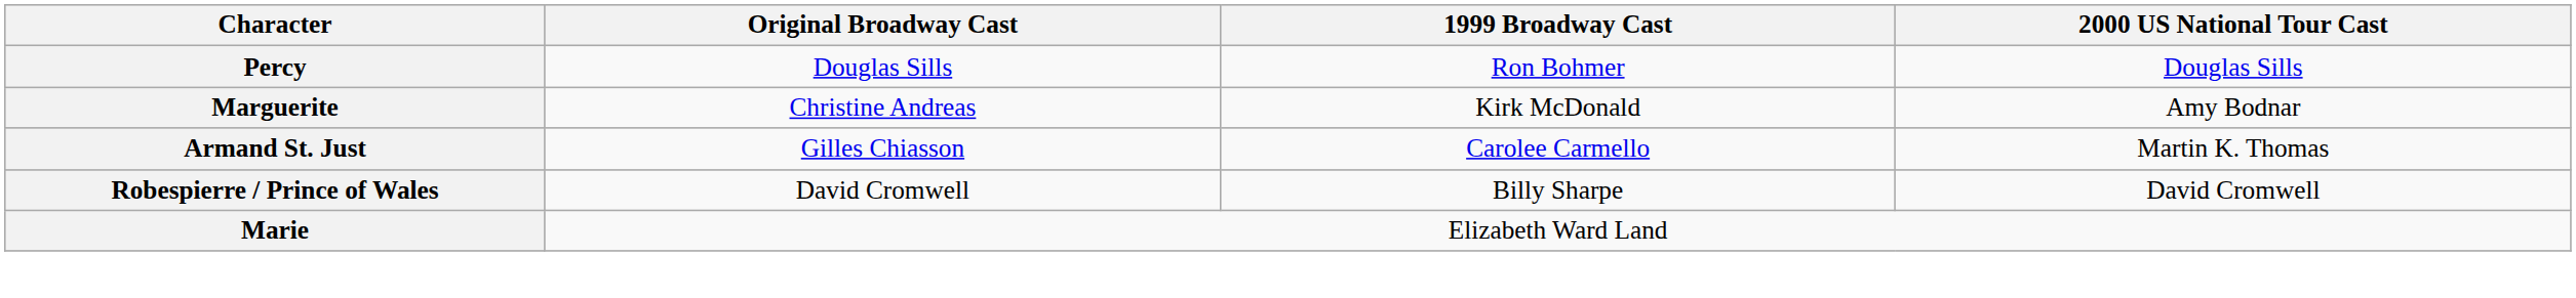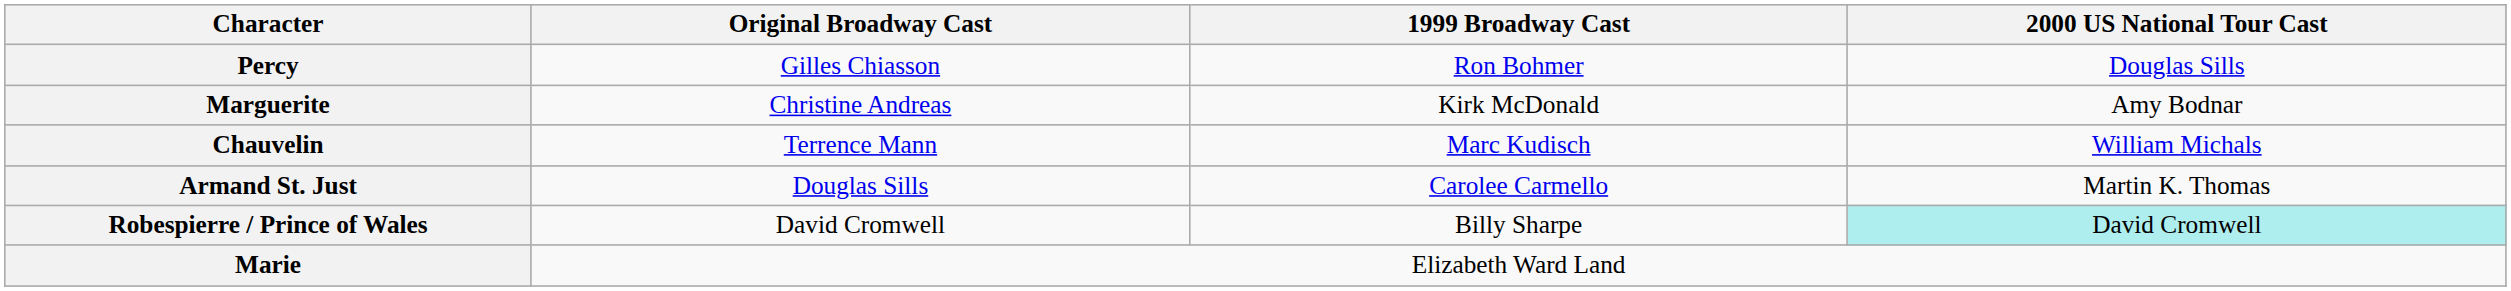 <table class="wikitable sortable" style="width:100%;">
 <tr>
 <th width="12%" scope="col" class="unsortable">Character</th>
 <th width="15%" scope="col" class="unsortable">Original Broadway Cast</th>
 <th width="15%" scope="col" class="unsortable">1999 Broadway Cast</th>
 <th width="15%" scope="col" class="unsortable">2000 US National Tour Cast</th>
 </tr>
 <tr>
 <th>Percy</th>
-<td colspan="1" style="text-align:center;"><a href='#'>Douglas Sills</a></td>
+<td style="text-align:center;"><a href='#'>Gilles Chiasson</a></td>
 <td style="text-align:center;"><a href='#'>Ron Bohmer</a></td>
 <td style="text-align:center;"><a href='#'>Douglas Sills</a></td>
 </tr>
 <tr>
 <th>Marguerite</th>
 <td style="text-align:center;"><a href='#'>Christine Andreas</a></td>
 <td style="text-align:center;">Kirk McDonald</td>
 <td style="text-align:center;">Amy Bodnar</td>
 </tr>
 <tr>
+<th>Chauvelin</th>
+<td style="text-align:center;"><a href='#'>Terrence Mann</a></td>
+<td style="text-align:center;"><a href='#'>Marc Kudisch</a></td>
+<td style="text-align:center;"><a href='#'>William Michals</a></td>
+</tr>
+<tr>
 <th>Armand St. Just</th>
-<td style="text-align:center;"><a href='#'>Gilles Chiasson</a></td>
+<td colspan="1" style="text-align:center;"><a href='#'>Douglas Sills</a></td>
 <td style="text-align:center;"><a href='#'>Carolee Carmello</a></td>
 <td style="text-align:center;">Martin K. Thomas</td>
 </tr>
 <tr>
 <th>Robespierre / Prince of Wales</th>
 <td style="text-align:center;">David Cromwell</td>
 <td style="text-align:center;">Billy Sharpe</td>
-<td style="text-align:center;">David Cromwell</td>
+<td style="background: paleturquoise; text-align:center;">David Cromwell</td>
 </tr>
 <tr>
 <th>Marie</th>
 <td style="text-align:center;" colspan="3">Elizabeth Ward Land</td>
 </tr>
 </table>
